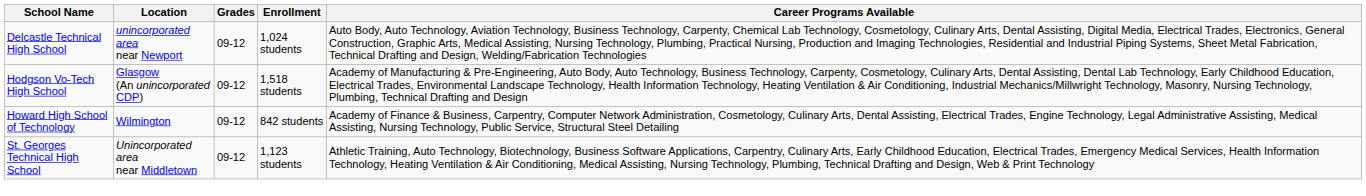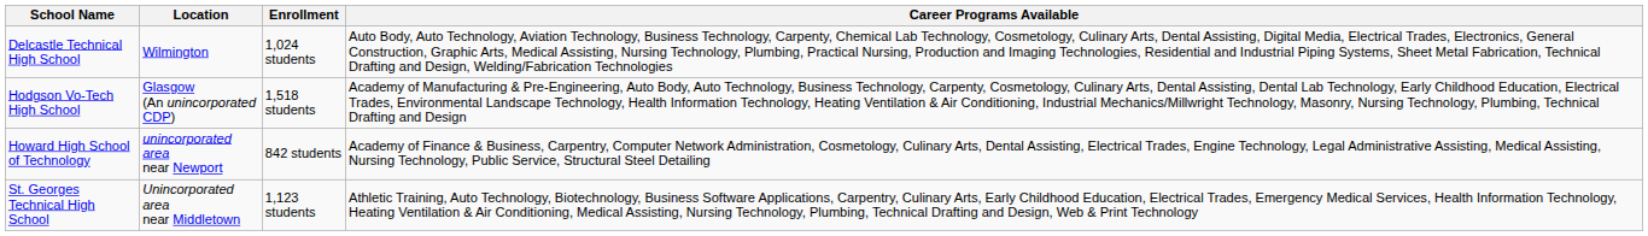 <table class=wikitable>
 <tr>
 <th>School Name</th>
 <th>Location</th>
-<th>Grades</th>
 <th>Enrollment</th>
 <th>Career Programs Available</th>
 </tr>
 <tr>
 <td><a href='#'>Delcastle Technical High School</a></td>
-<td><em><a href='#'>unincorporated area</a></em><br>near <a href='#'>Newport</a></td>
-<td>09-12</td>
+<td><a href='#'>Wilmington</a></td>
 <td>1,024 students</td>
 <td>Auto Body, Auto Technology, Aviation Technology, Business Technology, Carpenty, Chemical Lab Technology, Cosmetology, Culinary Arts, Dental Assisting, Digital Media, Electrical Trades, Electronics, General Construction, Graphic Arts, Medical Assisting, Nursing Technology, Plumbing, Practical Nursing, Production and Imaging Technologies, Residential and Industrial Piping Systems, Sheet Metal Fabrication, Technical Drafting and Design, Welding/Fabrication Technologies</td>
 </tr>
 <tr>
 <td><a href='#'>Hodgson Vo-Tech High School</a></td>
 <td><a href='#'>Glasgow</a><br>(An <em>unincorporated</em> <a href='#'>CDP</a>)</td>
-<td>09-12</td>
 <td>1,518 students</td>
 <td>Academy of Manufacturing & Pre-Engineering, Auto Body, Auto Technology, Business Technology, Carpenty, Cosmetology, Culinary Arts, Dental Assisting, Dental Lab Technology, Early Childhood Education, Electrical Trades, Environmental Landscape Technology, Health Information Technology, Heating Ventilation & Air Conditioning, Industrial Mechanics/Millwright Technology, Masonry, Nursing Technology, Plumbing, Technical Drafting and Design</td>
 </tr>
 <tr>
 <td><a href='#'>Howard High School of Technology</a></td>
-<td><a href='#'>Wilmington</a></td>
-<td>09-12</td>
+<td><em><a href='#'>unincorporated area</a></em><br>near <a href='#'>Newport</a></td>
 <td>842 students</td>
 <td>Academy of Finance & Business, Carpentry, Computer Network Administration, Cosmetology, Culinary Arts, Dental Assisting, Electrical Trades,  Engine Technology, Legal Administrative Assisting, Medical Assisting, Nursing Technology, Public Service, Structural Steel Detailing</td>
 </tr>
 <tr>
 <td><a href='#'>St. Georges Technical High School</a></td>
 <td><em>Unincorporated area</em><br>near <a href='#'>Middletown</a></td>
-<td>09-12</td>
 <td>1,123 students</td>
 <td>Athletic Training, Auto Technology, Biotechnology, Business Software Applications, Carpentry, Culinary Arts, Early Childhood Education, Electrical Trades, Emergency Medical Services, Health Information Technology, Heating Ventilation & Air Conditioning, Medical Assisting, Nursing Technology, Plumbing, Technical Drafting and Design, Web & Print Technology</td>
 </tr>
 </table>
